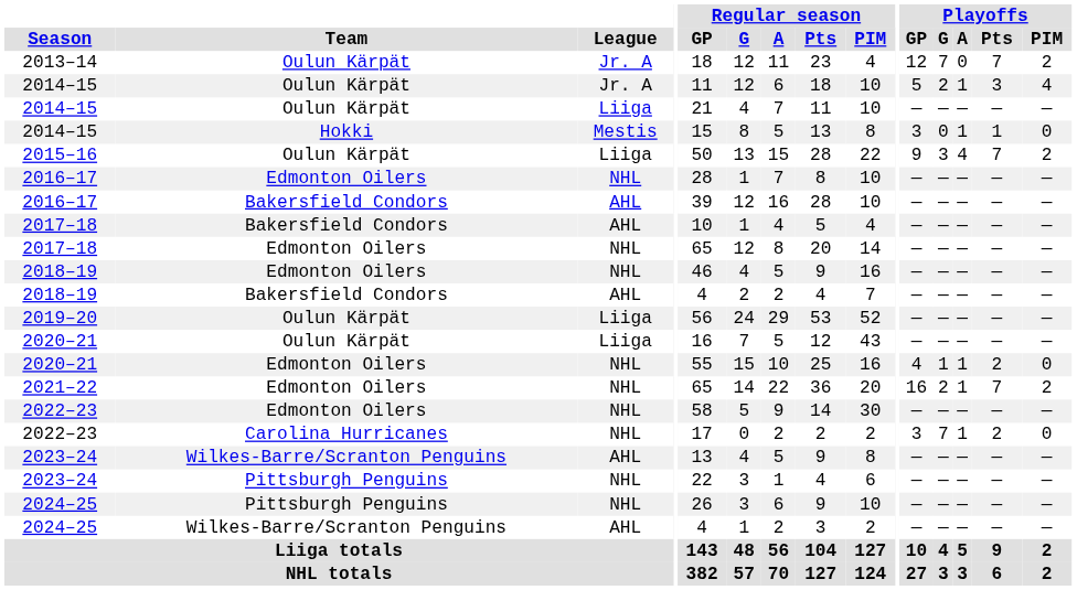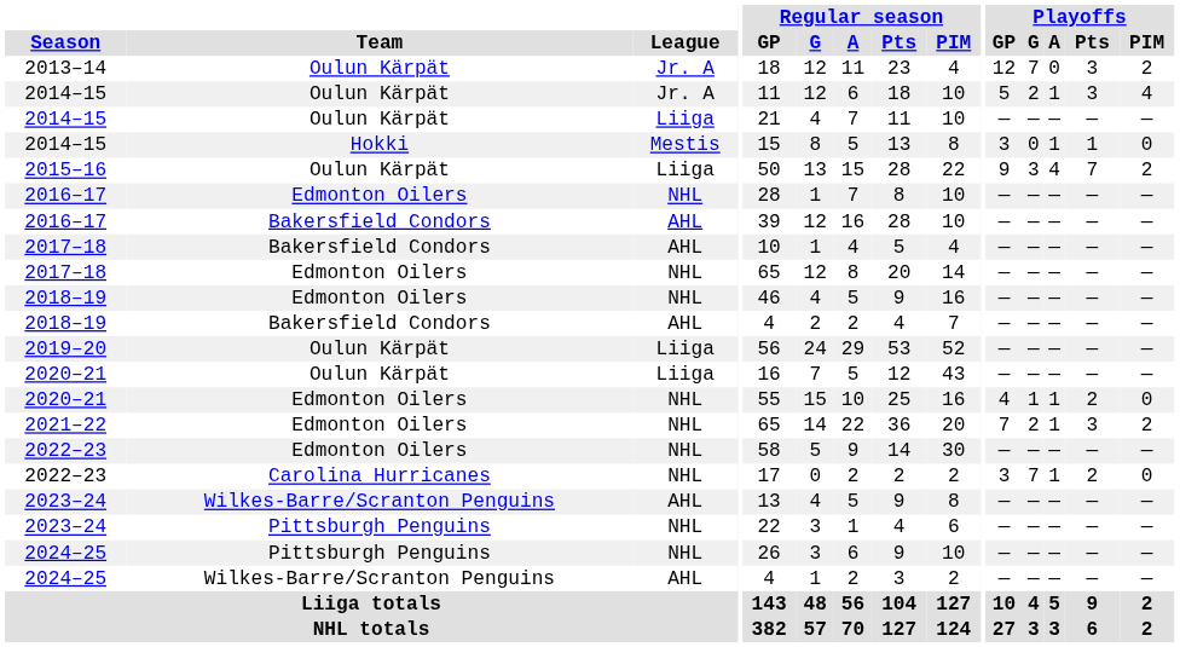 <table border="0" cellpadding="1" cellspacing="0" style="text-align:center; width:60em;">
 <tr bgcolor="#e0e0e0">
 <th colspan="3" bgcolor="#ffffff"></th>
 <th rowspan="103" bgcolor="#ffffff"></th>
 <th colspan="5"><a href='#'>Regular season</a></th>
 <th rowspan="103" bgcolor="#ffffff"></th>
 <th colspan="5"><a href='#'>Playoffs</a></th>
 </tr>
 <tr bgcolor="#e0e0e0">
 <th><a href='#'>Season</a></th>
 <th>Team</th>
 <th>League</th>
 <th>GP</th>
 <th><a href='#'>G</a></th>
 <th><a href='#'>A</a></th>
 <th><a href='#'>Pts</a></th>
 <th><a href='#'>PIM</a></th>
 <th>GP</th>
 <th>G</th>
 <th>A</th>
 <th>Pts</th>
 <th>PIM</th>
 </tr>
 <tr>
 <td>2013–14</td>
 <td><a href='#'>Oulun Kärpät</a></td>
 <td><a href='#'>Jr. A</a></td>
 <td>18</td>
 <td>12</td>
 <td>11</td>
 <td>23</td>
 <td>4</td>
 <td>12</td>
 <td>7</td>
 <td>0</td>
-<td>7</td>
+<td>3</td>
 <td>2</td>
 </tr>
 <tr bgcolor="#f0f0f0">
 <td>2014–15</td>
 <td>Oulun Kärpät</td>
 <td>Jr. A</td>
 <td>11</td>
 <td>12</td>
 <td>6</td>
 <td>18</td>
 <td>10</td>
 <td>5</td>
 <td>2</td>
 <td>1</td>
 <td>3</td>
 <td>4</td>
 </tr>
 <tr>
 <td><a href='#'>2014–15</a></td>
 <td>Oulun Kärpät</td>
 <td><a href='#'>Liiga</a></td>
 <td>21</td>
 <td>4</td>
 <td>7</td>
 <td>11</td>
 <td>10</td>
 <td>—</td>
 <td>—</td>
 <td>—</td>
 <td>—</td>
 <td>—</td>
 </tr>
 <tr bgcolor="#f0f0f0">
 <td>2014–15</td>
 <td><a href='#'>Hokki</a></td>
 <td><a href='#'>Mestis</a></td>
 <td>15</td>
 <td>8</td>
 <td>5</td>
 <td>13</td>
 <td>8</td>
 <td>3</td>
 <td>0</td>
 <td>1</td>
 <td>1</td>
 <td>0</td>
 </tr>
 <tr>
 <td><a href='#'>2015–16</a></td>
 <td>Oulun Kärpät</td>
 <td>Liiga</td>
 <td>50</td>
 <td>13</td>
 <td>15</td>
 <td>28</td>
 <td>22</td>
 <td>9</td>
 <td>3</td>
 <td>4</td>
 <td>7</td>
 <td>2</td>
 </tr>
 <tr bgcolor="#f0f0f0">
 <td><a href='#'>2016–17</a></td>
 <td><a href='#'>Edmonton Oilers</a></td>
 <td><a href='#'>NHL</a></td>
 <td>28</td>
 <td>1</td>
 <td>7</td>
 <td>8</td>
 <td>10</td>
 <td>—</td>
 <td>—</td>
 <td>—</td>
 <td>—</td>
 <td>—</td>
 </tr>
 <tr>
 <td><a href='#'>2016–17</a></td>
 <td><a href='#'>Bakersfield Condors</a></td>
 <td><a href='#'>AHL</a></td>
 <td>39</td>
 <td>12</td>
 <td>16</td>
 <td>28</td>
 <td>10</td>
 <td>—</td>
 <td>—</td>
 <td>—</td>
 <td>—</td>
 <td>—</td>
 </tr>
 <tr bgcolor="#f0f0f0">
 <td><a href='#'>2017–18</a></td>
 <td>Bakersfield Condors</td>
 <td>AHL</td>
 <td>10</td>
 <td>1</td>
 <td>4</td>
 <td>5</td>
 <td>4</td>
 <td>—</td>
 <td>—</td>
 <td>—</td>
 <td>—</td>
 <td>—</td>
 </tr>
 <tr>
 <td><a href='#'>2017–18</a></td>
 <td>Edmonton Oilers</td>
 <td>NHL</td>
 <td>65</td>
 <td>12</td>
 <td>8</td>
 <td>20</td>
 <td>14</td>
 <td>—</td>
 <td>—</td>
 <td>—</td>
 <td>—</td>
 <td>—</td>
 </tr>
 <tr bgcolor="#f0f0f0">
 <td><a href='#'>2018–19</a></td>
 <td>Edmonton Oilers</td>
 <td>NHL</td>
 <td>46</td>
 <td>4</td>
 <td>5</td>
 <td>9</td>
 <td>16</td>
 <td>—</td>
 <td>—</td>
 <td>—</td>
 <td>—</td>
 <td>—</td>
 </tr>
 <tr>
 <td><a href='#'>2018–19</a></td>
 <td>Bakersfield Condors</td>
 <td>AHL</td>
 <td>4</td>
 <td>2</td>
 <td>2</td>
 <td>4</td>
 <td>7</td>
 <td>—</td>
 <td>—</td>
 <td>—</td>
 <td>—</td>
 <td>—</td>
 </tr>
 <tr bgcolor="#f0f0f0">
 <td><a href='#'>2019–20</a></td>
 <td>Oulun Kärpät</td>
 <td>Liiga</td>
 <td>56</td>
 <td>24</td>
 <td>29</td>
 <td>53</td>
 <td>52</td>
 <td>—</td>
 <td>—</td>
 <td>—</td>
 <td>—</td>
 <td>—</td>
 </tr>
 <tr>
 <td><a href='#'>2020–21</a></td>
 <td>Oulun Kärpät</td>
 <td>Liiga</td>
 <td>16</td>
 <td>7</td>
 <td>5</td>
 <td>12</td>
 <td>43</td>
 <td>—</td>
 <td>—</td>
 <td>—</td>
 <td>—</td>
 <td>—</td>
 </tr>
 <tr bgcolor="#f0f0f0">
 <td><a href='#'>2020–21</a></td>
 <td>Edmonton Oilers</td>
 <td>NHL</td>
 <td>55</td>
 <td>15</td>
 <td>10</td>
 <td>25</td>
 <td>16</td>
 <td>4</td>
 <td>1</td>
 <td>1</td>
 <td>2</td>
 <td>0</td>
 </tr>
 <tr>
 <td><a href='#'>2021–22</a></td>
 <td>Edmonton Oilers</td>
 <td>NHL</td>
 <td>65</td>
 <td>14</td>
 <td>22</td>
 <td>36</td>
 <td>20</td>
-<td>16</td>
+<td>7</td>
 <td>2</td>
 <td>1</td>
-<td>7</td>
+<td>3</td>
 <td>2</td>
 </tr>
 <tr bgcolor="#f0f0f0">
 <td><a href='#'>2022–23</a></td>
 <td>Edmonton Oilers</td>
 <td>NHL</td>
 <td>58</td>
 <td>5</td>
 <td>9</td>
 <td>14</td>
 <td>30</td>
 <td>—</td>
 <td>—</td>
 <td>—</td>
 <td>—</td>
 <td>—</td>
 </tr>
 <tr>
 <td>2022–23</td>
 <td><a href='#'>Carolina Hurricanes</a></td>
 <td>NHL</td>
 <td>17</td>
 <td>0</td>
 <td>2</td>
 <td>2</td>
 <td>2</td>
 <td>3</td>
 <td>7</td>
 <td>1</td>
 <td>2</td>
 <td>0</td>
 </tr>
 <tr bgcolor="#f0f0f0">
 <td><a href='#'>2023–24</a></td>
 <td><a href='#'>Wilkes-Barre/Scranton Penguins</a></td>
 <td>AHL</td>
 <td>13</td>
 <td>4</td>
 <td>5</td>
 <td>9</td>
 <td>8</td>
 <td>—</td>
 <td>—</td>
 <td>—</td>
 <td>—</td>
 <td>—</td>
 </tr>
 <tr>
 <td><a href='#'>2023–24</a></td>
 <td><a href='#'>Pittsburgh Penguins</a></td>
 <td>NHL</td>
 <td>22</td>
 <td>3</td>
 <td>1</td>
 <td>4</td>
 <td>6</td>
 <td>—</td>
 <td>—</td>
 <td>—</td>
 <td>—</td>
 <td>—</td>
 </tr>
 <tr bgcolor="#f0f0f0">
 <td><a href='#'>2024–25</a></td>
 <td>Pittsburgh Penguins</td>
 <td>NHL</td>
 <td>26</td>
 <td>3</td>
 <td>6</td>
 <td>9</td>
 <td>10</td>
 <td>—</td>
 <td>—</td>
 <td>—</td>
 <td>—</td>
 <td>—</td>
 </tr>
 <tr>
 <td><a href='#'>2024–25</a></td>
 <td>Wilkes-Barre/Scranton Penguins</td>
 <td>AHL</td>
 <td>4</td>
 <td>1</td>
 <td>2</td>
 <td>3</td>
 <td>2</td>
 <td>—</td>
 <td>—</td>
 <td>—</td>
 <td>—</td>
 <td>—</td>
 </tr>
 <tr bgcolor="#e0e0e0">
 <th colspan="3">Liiga totals</th>
 <th>143</th>
 <th>48</th>
 <th>56</th>
 <th>104</th>
 <th>127</th>
 <th>10</th>
 <th>4</th>
 <th>5</th>
 <th>9</th>
 <th>2</th>
 </tr>
 <tr bgcolor="#e0e0e0">
 <th colspan="3">NHL totals</th>
 <th>382</th>
 <th>57</th>
 <th>70</th>
 <th>127</th>
 <th>124</th>
 <th>27</th>
 <th>3</th>
 <th>3</th>
 <th>6</th>
 <th>2</th>
 </tr>
 </table>
